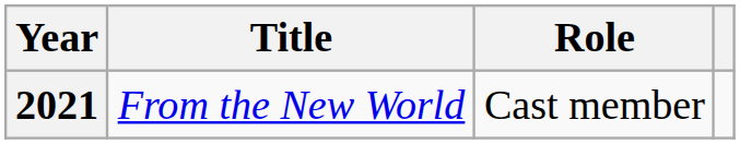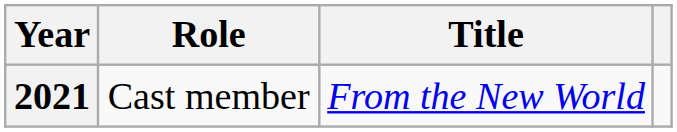 <table class="wikitable plainrowheaders">
 <tr>
 <th scope="col">Year</th>
+<th scope="col">Role</th>
 <th scope="col">Title</th>
-<th scope="col">Role</th>
 <th scope="col"></th>
 </tr>
 <tr>
 <th scope="row">2021</th>
+<td>Cast member</td>
 <td><em><a href='#'>From the New World</a></em></td>
-<td>Cast member</td>
 <td style="text-align:center"></td>
 </tr>
 </table>
